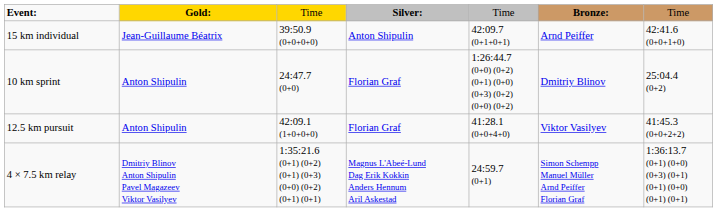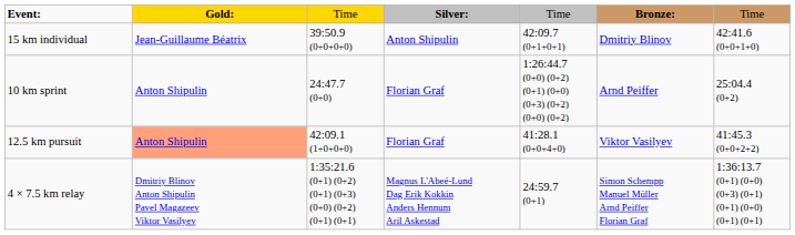 <table class="wikitable" width=85%>
 <tr>
 <td><strong>Event:</strong></td>
 <td style="text-align:center;background-color:gold;"><strong>Gold:</strong></td>
 <td style="text-align:center;background-color:gold;">Time</td>
 <td style="text-align:center;background-color:silver;"><strong>Silver:</strong></td>
 <td style="text-align:center;background-color:silver;">Time</td>
 <td style="text-align:center;background-color:#CC9966;"><strong>Bronze:</strong></td>
 <td style="text-align:center;background-color:#CC9966;">Time</td>
 </tr>
 <tr>
 <td>15 km individual<br><em></em></td>
 <td><a href='#'>Jean-Guillaume Béatrix</a><br><small></small></td>
 <td>39:50.9<br><small>(0+0+0+0)</small></td>
 <td><a href='#'>Anton Shipulin</a><br><small></small></td>
 <td>42:09.7<br><small>(0+1+0+1)</small></td>
-<td><a href='#'>Arnd Peiffer</a><br><small></small></td>
+<td><a href='#'>Dmitriy Blinov</a><br><small></small></td>
 <td>42:41.6<br><small>(0+0+1+0)</small></td>
 </tr>
 <tr>
 <td>10 km sprint<br><em></em></td>
 <td><a href='#'>Anton Shipulin</a><br><small></small></td>
 <td>24:47.7<br><small>(0+0)</small></td>
 <td><a href='#'>Florian Graf</a><br><small></small></td>
 <td>1:26:44.7<br><small>(0+0) (0+2)<br>(0+1) (0+0) <br>(0+3) (0+2)<br>(0+0) (0+2)</small></td>
-<td><a href='#'>Dmitriy Blinov</a><br><small></small></td>
+<td><a href='#'>Arnd Peiffer</a><br><small></small></td>
 <td>25:04.4<br><small>(0+2)</small></td>
 </tr>
 <tr>
 <td>12.5 km pursuit<br><em></em></td>
-<td><a href='#'>Anton Shipulin</a><br><small></small></td>
+<td style="background: lightsalmon;"><a href='#'>Anton Shipulin</a><br><small></small></td>
 <td>42:09.1<br><small>(1+0+0+0)</small></td>
 <td><a href='#'>Florian Graf</a><br><small></small></td>
 <td>41:28.1<br><small>(0+0+4+0)</small></td>
 <td><a href='#'>Viktor Vasilyev</a><br><small></small></td>
 <td>41:45.3<br><small>(0+0+2+2)</small></td>
 </tr>
 <tr>
 <td>4 × 7.5 km relay<br><em></em></td>
 <td>  <br><small><a href='#'>Dmitriy Blinov</a><br><a href='#'>Anton Shipulin</a><br><a href='#'>Pavel Magazeev</a><br><a href='#'>Viktor Vasilyev</a></small></td>
 <td>1:35:21.6<br><small>(0+1) (0+2)<br>(0+1) (0+3)<br>(0+0) (0+2)<br>(0+1) (0+1)</small></td>
 <td> <br><small><a href='#'>Magnus L'Abeé-Lund</a><br><a href='#'>Dag Erik Kokkin</a><br><a href='#'>Anders Hennum</a><br><a href='#'>Aril Askestad</a></small></td>
 <td>24:59.7<br><small>(0+1)</small></td>
 <td> <br><small><a href='#'>Simon Schempp</a><br><a href='#'>Manuel Müller</a><br><a href='#'>Arnd Peiffer</a><br><a href='#'>Florian Graf</a> </small></td>
 <td>1:36:13.7	<br><small>(0+1) (0+0)<br>(0+3) (0+1)<br>(0+1) (0+0)<br>(0+1) (0+1) </small></td>
 </tr>
 </table>
